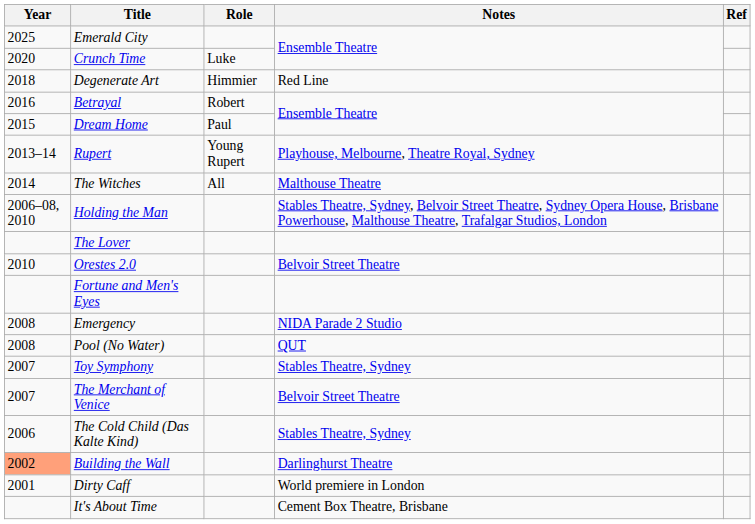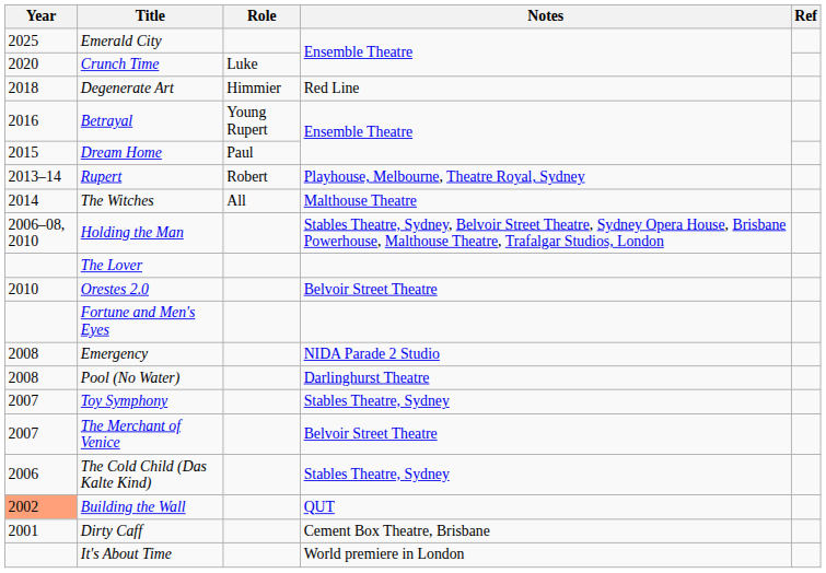 <table class="wikitable sortable">
 <tr>
 <th>Year</th>
 <th>Title</th>
 <th>Role</th>
 <th>Notes</th>
 <th>Ref</th>
 </tr>
 <tr>
 <td>2025</td>
 <td><em>Emerald City</em></td>
 <td></td>
 <td rowspan="2"><a href='#'>Ensemble Theatre</a></td>
 <td></td>
 </tr>
 <tr>
 <td>2020</td>
 <td><em><a href='#'>Crunch Time</a></em></td>
 <td>Luke</td>
 <td></td>
 </tr>
 <tr>
 <td>2018</td>
 <td><em>Degenerate Art</em></td>
 <td>Himmier</td>
 <td>Red Line</td>
 <td></td>
 </tr>
 <tr>
 <td>2016</td>
 <td><em><a href='#'>Betrayal</a></em></td>
-<td>Robert</td>
+<td>Young Rupert</td>
 <td rowspan="2"><a href='#'>Ensemble Theatre</a></td>
 <td></td>
 </tr>
 <tr>
 <td>2015</td>
 <td><em><a href='#'>Dream Home</a></em></td>
 <td>Paul</td>
 <td></td>
 </tr>
 <tr>
 <td>2013–14</td>
 <td><em><a href='#'>Rupert</a></em></td>
-<td>Young Rupert</td>
+<td>Robert</td>
 <td><a href='#'>Playhouse, Melbourne</a>, <a href='#'>Theatre Royal, Sydney</a></td>
 <td></td>
 </tr>
 <tr>
 <td>2014</td>
 <td><em>The Witches</em></td>
 <td>All</td>
 <td><a href='#'>Malthouse Theatre</a></td>
 <td></td>
 </tr>
 <tr>
 <td>2006–08, 2010</td>
 <td><em><a href='#'>Holding the Man</a></em></td>
 <td></td>
 <td><a href='#'>Stables Theatre, Sydney</a>, <a href='#'>Belvoir Street Theatre</a>, <a href='#'>Sydney Opera House</a>, <a href='#'>Brisbane Powerhouse</a>, <a href='#'>Malthouse Theatre</a>, <a href='#'>Trafalgar Studios, London</a></td>
 <td></td>
 </tr>
 <tr>
 <td></td>
 <td><em><a href='#'>The Lover</a></em></td>
 <td></td>
 <td></td>
 <td></td>
 </tr>
 <tr>
 <td>2010</td>
 <td><em><a href='#'>Orestes 2.0</a></em></td>
 <td></td>
 <td><a href='#'>Belvoir Street Theatre</a></td>
 <td></td>
 </tr>
 <tr>
 <td></td>
 <td><em><a href='#'>Fortune and Men's Eyes</a></em></td>
 <td></td>
 <td></td>
 <td></td>
 </tr>
 <tr>
 <td>2008</td>
 <td><em>Emergency</em></td>
 <td></td>
 <td><a href='#'>NIDA Parade 2 Studio</a></td>
 <td></td>
 </tr>
 <tr>
 <td>2008</td>
 <td><em>Pool (No Water)</em></td>
 <td></td>
-<td><a href='#'>QUT</a></td>
+<td><a href='#'>Darlinghurst Theatre</a></td>
 <td></td>
 </tr>
 <tr>
 <td>2007</td>
 <td><em><a href='#'>Toy Symphony</a></em></td>
 <td></td>
 <td><a href='#'>Stables Theatre, Sydney</a></td>
 <td></td>
 </tr>
 <tr>
 <td>2007</td>
 <td><em><a href='#'>The Merchant of Venice</a></em></td>
 <td></td>
 <td><a href='#'>Belvoir Street Theatre</a></td>
 <td></td>
 </tr>
 <tr>
 <td>2006</td>
 <td><em>The Cold Child (Das Kalte Kind)</em></td>
 <td></td>
 <td><a href='#'>Stables Theatre, Sydney</a></td>
 <td></td>
 </tr>
 <tr>
 <td style="background: lightsalmon;">2002</td>
 <td><em><a href='#'>Building the Wall</a></em></td>
 <td></td>
-<td><a href='#'>Darlinghurst Theatre</a></td>
+<td><a href='#'>QUT</a></td>
 <td></td>
 </tr>
 <tr>
 <td>2001</td>
 <td><em>Dirty Caff</em></td>
 <td></td>
-<td>World premiere in London</td>
+<td>Cement Box Theatre, Brisbane</td>
 <td></td>
 </tr>
 <tr>
 <td></td>
 <td><em>It's About Time</em></td>
 <td></td>
-<td>Cement Box Theatre, Brisbane</td>
+<td>World premiere in London</td>
 <td></td>
 </tr>
 </table>
